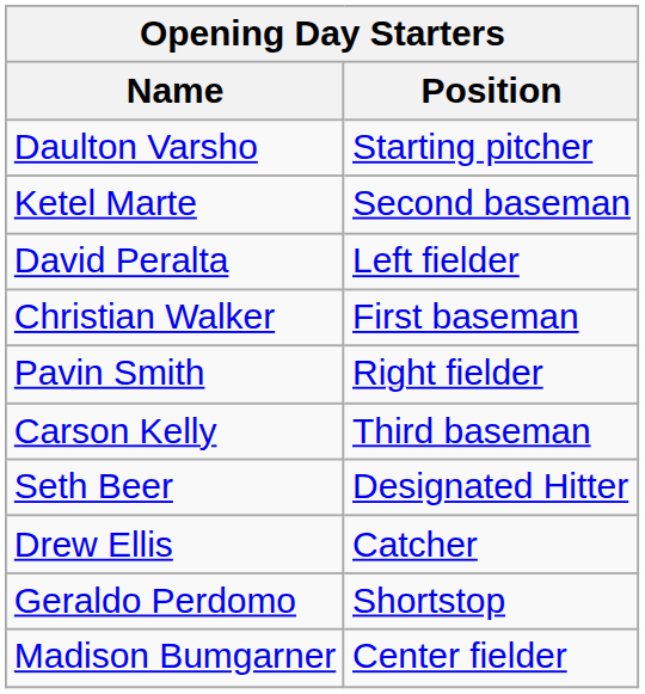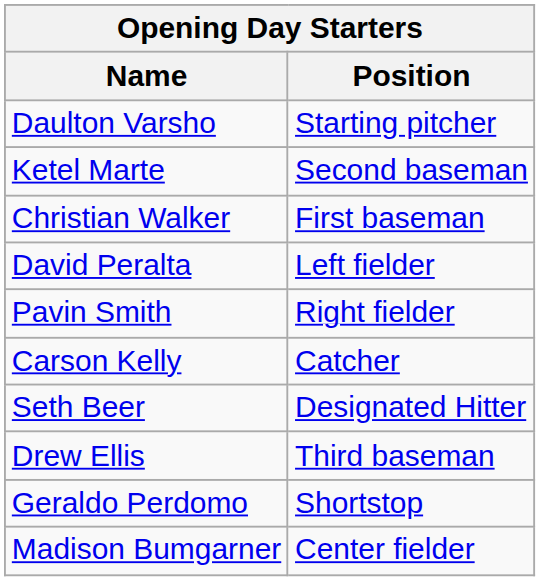 <table class="wikitable" style="text-align:left">
 <tr>
 <th colspan="2">Opening Day Starters</th>
 </tr>
 <tr>
 <th>Name</th>
 <th>Position</th>
 </tr>
 <tr>
 <td><a href='#'>Daulton Varsho</a></td>
 <td><a href='#'>Starting pitcher</a></td>
 </tr>
 <tr>
 <td><a href='#'>Ketel Marte</a></td>
 <td><a href='#'>Second baseman</a></td>
 </tr>
 <tr>
+<td><a href='#'>Christian Walker</a></td>
+<td><a href='#'>First baseman</a></td>
+</tr>
+<tr>
 <td><a href='#'>David Peralta</a></td>
 <td><a href='#'>Left fielder</a></td>
-</tr>
-<tr>
-<td><a href='#'>Christian Walker</a></td>
-<td><a href='#'>First baseman</a></td>
 </tr>
 <tr>
 <td><a href='#'>Pavin Smith</a></td>
 <td><a href='#'>Right fielder</a></td>
 </tr>
 <tr>
 <td><a href='#'>Carson Kelly</a></td>
-<td><a href='#'>Third baseman</a></td>
+<td><a href='#'>Catcher</a></td>
 </tr>
 <tr>
 <td><a href='#'>Seth Beer</a></td>
 <td><a href='#'>Designated Hitter</a></td>
 </tr>
 <tr>
 <td><a href='#'>Drew Ellis</a></td>
-<td><a href='#'>Catcher</a></td>
+<td><a href='#'>Third baseman</a></td>
 </tr>
 <tr>
 <td><a href='#'>Geraldo Perdomo</a></td>
 <td><a href='#'>Shortstop</a></td>
 </tr>
 <tr>
 <td><a href='#'>Madison Bumgarner</a></td>
 <td><a href='#'>Center fielder</a></td>
 </tr>
 </table>
